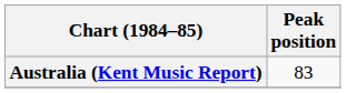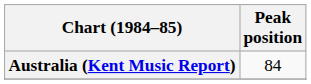 <table class="wikitable sortable plainrowheaders" style="text-align:center">
 <tr>
 <th>Chart (1984–85)</th>
 <th>Peak<br>position</th>
 </tr>
 <tr>
 <th scope="row">Australia (<a href='#'>Kent Music Report</a>)</th>
-<td>83</td>
+<td>84</td>
 </tr>
 <tr>
 </tr>
 <tr>
 </tr>
 </table>
